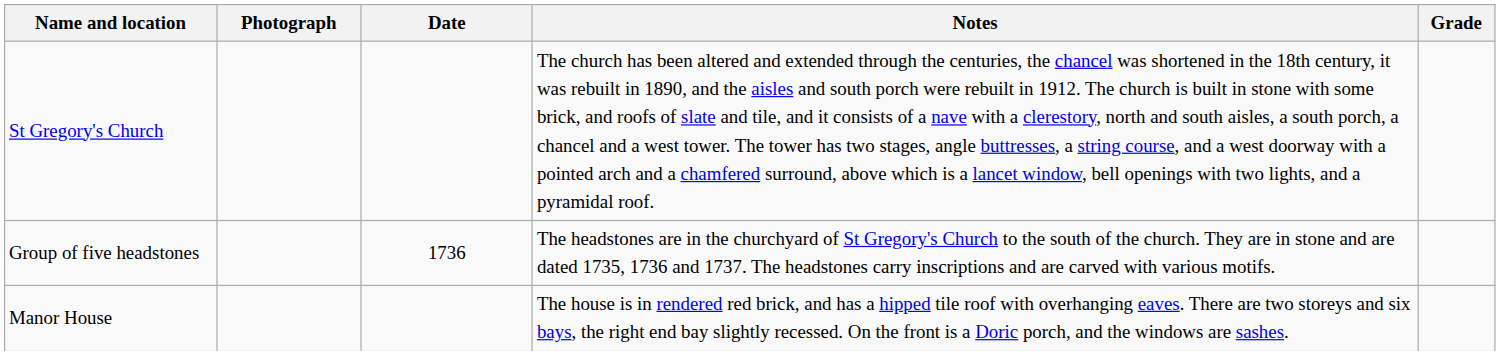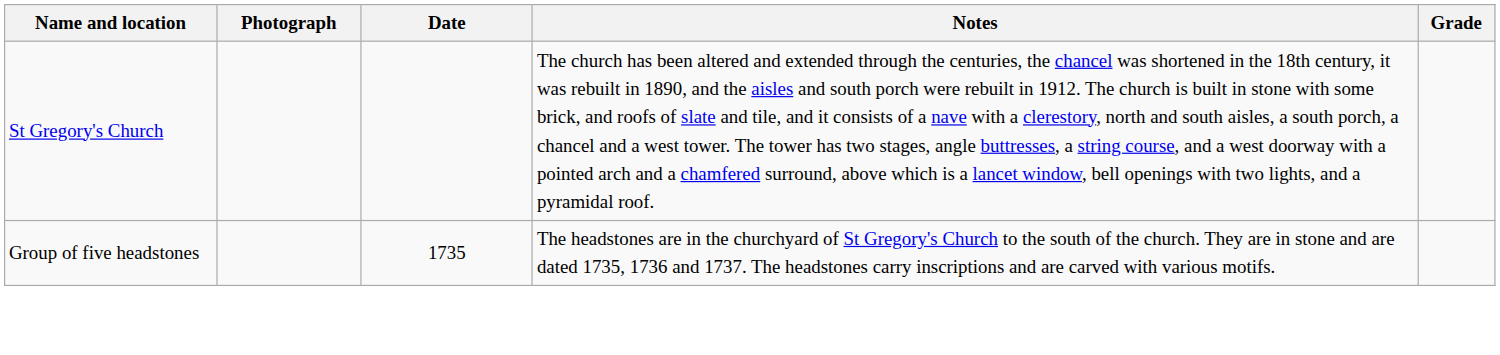 <table class="wikitable sortable plainrowheaders" style="width:100%; border:0px; text-align:left; line-height:150%">
 <tr>
 <th scope="col"  style="width:150px">Name and location</th>
 <th scope="col"  style="width:100px" class="unsortable">Photograph</th>
 <th scope="col"  style="width:120px">Date</th>
 <th scope="col"  style="width:650px" class="unsortable">Notes</th>
 <th scope="col"  style="width:50px">Grade</th>
 </tr>
 <tr>
 <td><a href='#'>St Gregory's Church</a><br><small></small></td>
 <td></td>
 <td align="center"></td>
 <td>The church has been altered and extended through the centuries, the <a href='#'>chancel</a> was shortened in the 18th century, it was rebuilt in 1890, and the <a href='#'>aisles</a> and south porch were rebuilt in 1912.  The church is built in stone with some brick, and roofs of <a href='#'>slate</a> and tile, and it consists of a <a href='#'>nave</a> with a <a href='#'>clerestory</a>, north and south aisles, a south porch, a chancel and a west tower. The tower has two stages, angle <a href='#'>buttresses</a>, a <a href='#'>string course</a>, and a west doorway with a pointed arch and a <a href='#'>chamfered</a> surround, above which is a <a href='#'>lancet window</a>, bell openings with two lights, and a pyramidal roof.</td>
 <td align="center" ></td>
 </tr>
 <tr>
 <td>Group of five headstones<br><small></small></td>
 <td></td>
-<td align="center">1736</td>
+<td align="center">1735</td>
 <td>The headstones are in the churchyard of <a href='#'>St Gregory's Church</a> to the south of the church.  They are in stone and are dated 1735, 1736 and 1737.  The headstones carry inscriptions and are carved with various motifs.</td>
-<td align="center" ></td>
-</tr>
-<tr>
-<td>Manor House<br><small></small></td>
-<td></td>
-<td align="center"></td>
-<td>The house is in <a href='#'>rendered</a> red brick, and has a <a href='#'>hipped</a> tile roof with overhanging <a href='#'>eaves</a>.  There are two storeys and six <a href='#'>bays</a>, the right end bay slightly recessed.  On the front is a <a href='#'>Doric</a> porch, and the windows are <a href='#'>sashes</a>.</td>
 <td align="center" ></td>
 </tr>
 <tr>
 </tr>
 </table>
